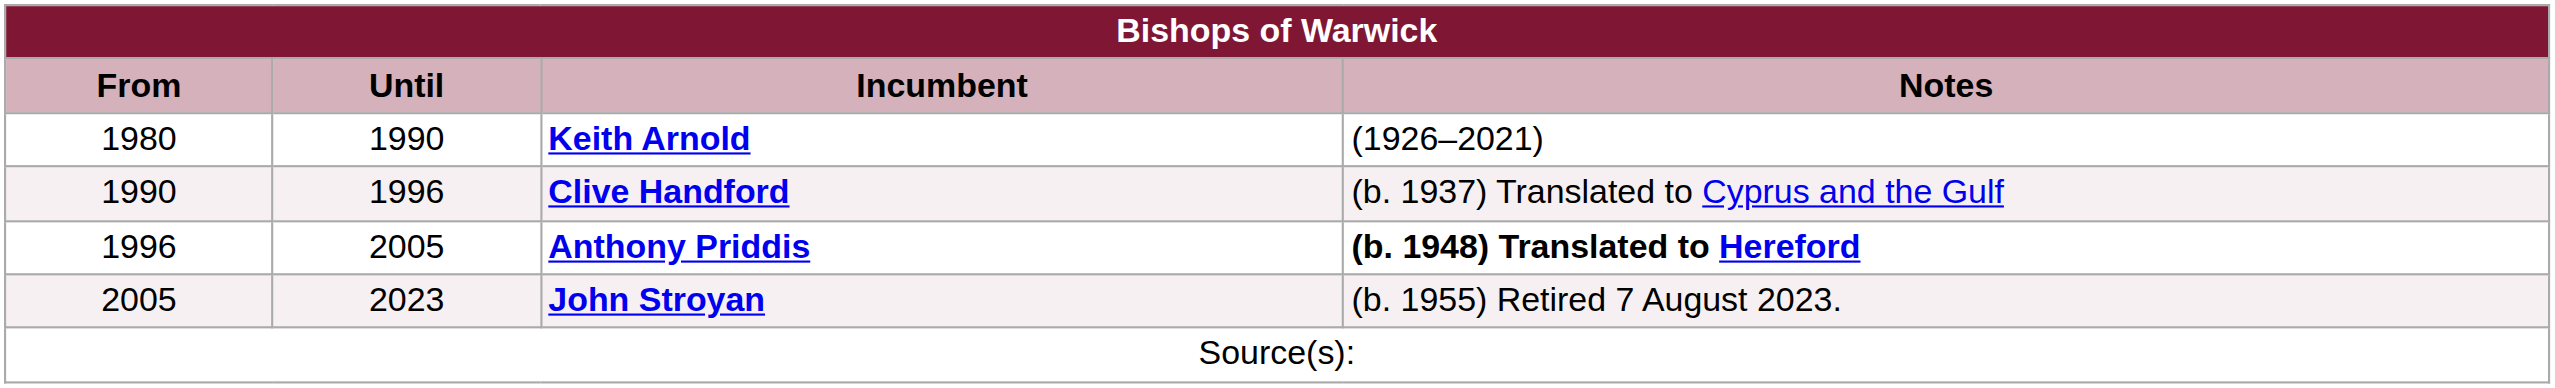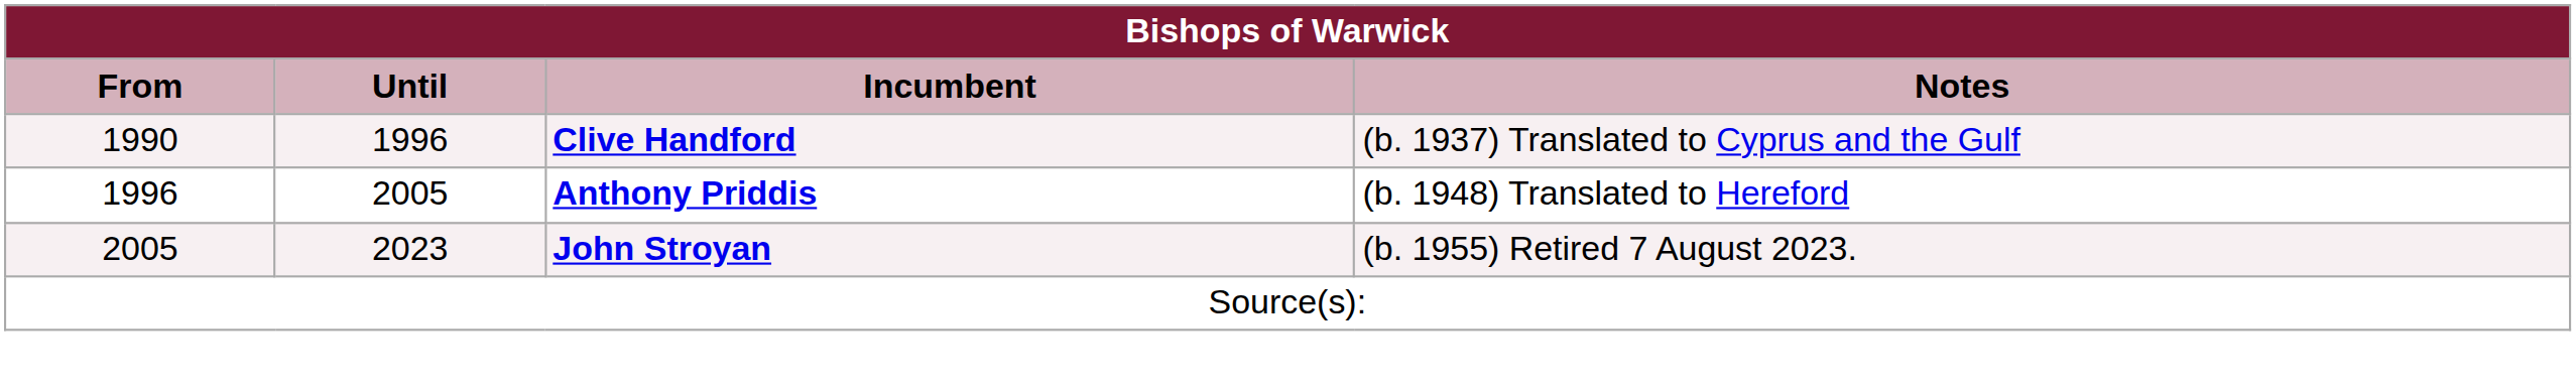 <table class="wikitable" style="width:95%;" border="1" cellpadding="2">
 <tr>
 <th colspan="4" style="background-color: #7F1734; color: white;">Bishops of Warwick</th>
 </tr>
 <tr valign=top>
 <th style="background-color:#D4B1BB" width="10%">From</th>
 <th style="background-color:#D4B1BB" width="10%">Until</th>
 <th style="background-color:#D4B1BB" width="30%">Incumbent</th>
 <th style="background-color:#D4B1BB" width="45%">Notes</th>
-</tr>
-<tr valign=top bgcolor="white">
-<td align="center">1980</td>
-<td align="center">1990</td>
-<td><strong><a href='#'>Keith Arnold</a></strong></td>
-<td>(1926–2021)</td>
 </tr>
 <tr valign=top bgcolor="#F7F0F2">
 <td align="center">1990</td>
 <td align="center">1996</td>
 <td><strong><a href='#'>Clive Handford</a></strong></td>
 <td>(b. 1937) Translated to <a href='#'>Cyprus and the Gulf</a></td>
 </tr>
 <tr valign=top bgcolor="white">
 <td align="center">1996</td>
 <td align="center">2005</td>
 <td><strong><a href='#'>Anthony Priddis</a></strong></td>
-<td><strong>(b. 1948) Translated to <a href='#'>Hereford</a></strong></td>
+<td>(b. 1948) Translated to <a href='#'>Hereford</a></td>
 </tr>
 <tr valign=top bgcolor="#F7F0F2">
 <td align="center">2005</td>
 <td align="center">2023</td>
 <td><strong><a href='#'>John Stroyan</a></strong></td>
 <td>(b. 1955) Retired 7 August 2023.</td>
 </tr>
 <tr valign=top bgcolor="white">
 <td align="center" colspan="4">Source(s):</td>
 </tr>
 </table>
